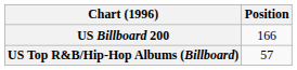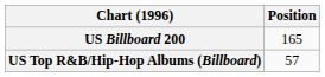 <table class="wikitable sortable plainrowheaders" style="text-align:center">
 <tr>
 <th scope="col">Chart (1996)</th>
 <th scope="col">Position</th>
 </tr>
 <tr>
 <th scope="row">US <em>Billboard</em> 200</th>
-<td>166</td>
+<td>165</td>
 </tr>
 <tr>
 <th scope="row">US Top R&B/Hip-Hop Albums (<em>Billboard</em>)</th>
 <td>57</td>
 </tr>
 </table>
